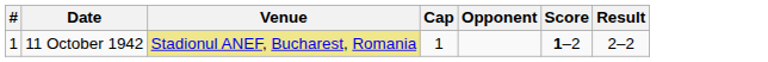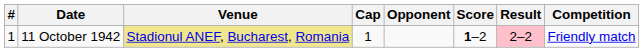 <table class="wikitable sortable">
 <tr>
 <th>#</th>
 <th>Date</th>
 <th>Venue</th>
 <th>Cap</th>
 <th>Opponent</th>
 <th>Score</th>
 <th>Result</th>
+<th>Competition</th>
 </tr>
 <tr>
 <td>1</td>
 <td>11 October 1942</td>
 <td style="background: khaki;"><a href='#'>Stadionul ANEF</a>, <a href='#'>Bucharest</a>, <a href='#'>Romania</a></td>
 <td align=center>1</td>
 <td></td>
 <td align=center><strong>1</strong>–2</td>
-<td align=center>2–2</td>
+<td align=center style="background: pink;">2–2</td>
+<td><a href='#'>Friendly match</a></td>
 </tr>
 </table>
